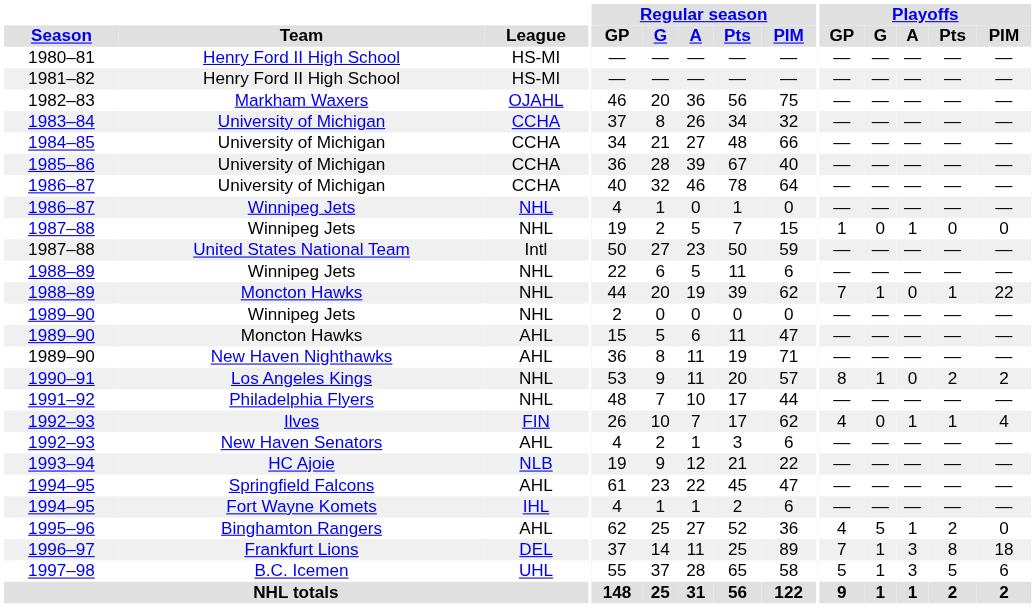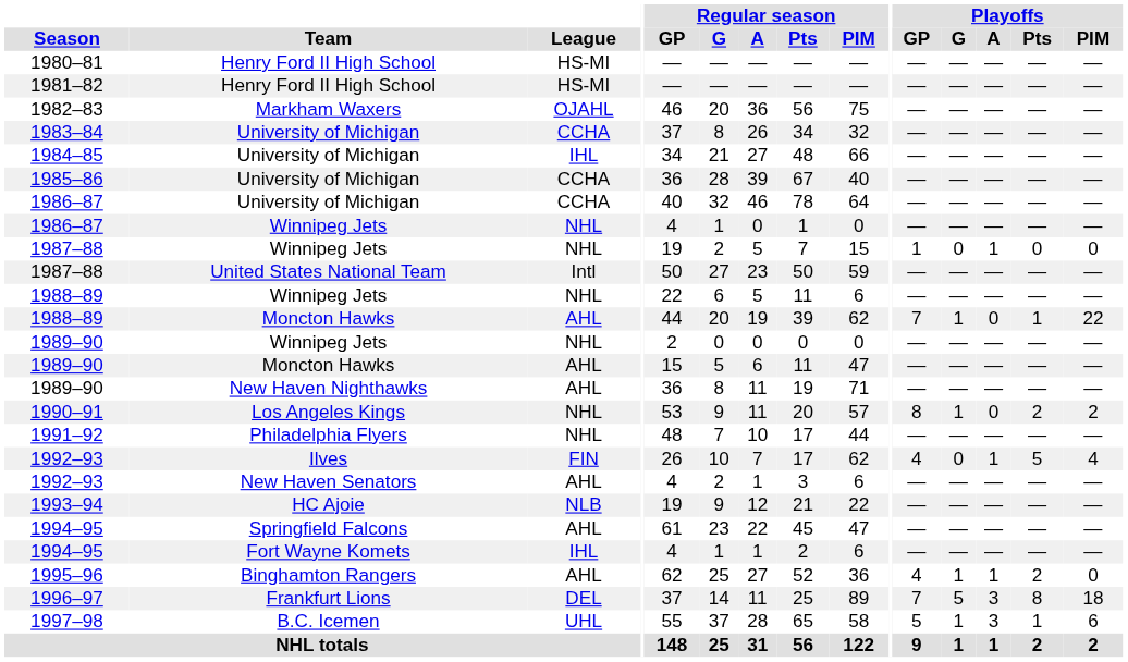 <table border="0" cellpadding="1" cellspacing="0" style="text-align:center; width:60em">
 <tr bgcolor="#e0e0e0">
 <th colspan="3" bgcolor="#ffffff"></th>
 <th rowspan="100" bgcolor="#ffffff"></th>
 <th colspan="5"><a href='#'>Regular season</a></th>
 <th rowspan="100" bgcolor="#ffffff"></th>
 <th colspan="5"><a href='#'>Playoffs</a></th>
 </tr>
 <tr bgcolor="#e0e0e0">
 <th><a href='#'>Season</a></th>
 <th>Team</th>
 <th>League</th>
 <th>GP</th>
 <th><a href='#'>G</a></th>
 <th><a href='#'>A</a></th>
 <th><a href='#'>Pts</a></th>
 <th><a href='#'>PIM</a></th>
 <th>GP</th>
 <th>G</th>
 <th>A</th>
 <th>Pts</th>
 <th>PIM</th>
 </tr>
 <tr>
 <td>1980–81</td>
 <td><a href='#'>Henry Ford II High School</a></td>
 <td>HS-MI</td>
 <td>—</td>
 <td>—</td>
 <td>—</td>
 <td>—</td>
 <td>—</td>
 <td>—</td>
 <td>—</td>
 <td>—</td>
 <td>—</td>
 <td>—</td>
 </tr>
 <tr bgcolor="#f0f0f0">
 <td>1981–82</td>
 <td>Henry Ford II High School</td>
 <td>HS-MI</td>
 <td>—</td>
 <td>—</td>
 <td>—</td>
 <td>—</td>
 <td>—</td>
 <td>—</td>
 <td>—</td>
 <td>—</td>
 <td>—</td>
 <td>—</td>
 </tr>
 <tr>
 <td>1982–83</td>
 <td><a href='#'>Markham Waxers</a></td>
 <td><a href='#'>OJAHL</a></td>
 <td>46</td>
 <td>20</td>
 <td>36</td>
 <td>56</td>
 <td>75</td>
 <td>—</td>
 <td>—</td>
 <td>—</td>
 <td>—</td>
 <td>—</td>
 </tr>
 <tr bgcolor="#f0f0f0">
 <td><a href='#'>1983–84</a></td>
 <td><a href='#'>University of Michigan</a></td>
 <td><a href='#'>CCHA</a></td>
 <td>37</td>
 <td>8</td>
 <td>26</td>
 <td>34</td>
 <td>32</td>
 <td>—</td>
 <td>—</td>
 <td>—</td>
 <td>—</td>
 <td>—</td>
 </tr>
 <tr>
 <td><a href='#'>1984–85</a></td>
 <td>University of Michigan</td>
-<td>CCHA</td>
+<td><a href='#'>IHL</a></td>
 <td>34</td>
 <td>21</td>
 <td>27</td>
 <td>48</td>
 <td>66</td>
 <td>—</td>
 <td>—</td>
 <td>—</td>
 <td>—</td>
 <td>—</td>
 </tr>
 <tr bgcolor="#f0f0f0">
 <td><a href='#'>1985–86</a></td>
 <td>University of Michigan</td>
 <td>CCHA</td>
 <td>36</td>
 <td>28</td>
 <td>39</td>
 <td>67</td>
 <td>40</td>
 <td>—</td>
 <td>—</td>
 <td>—</td>
 <td>—</td>
 <td>—</td>
 </tr>
 <tr>
 <td><a href='#'>1986–87</a></td>
 <td>University of Michigan</td>
 <td>CCHA</td>
 <td>40</td>
 <td>32</td>
 <td>46</td>
 <td>78</td>
 <td>64</td>
 <td>—</td>
 <td>—</td>
 <td>—</td>
 <td>—</td>
 <td>—</td>
 </tr>
 <tr bgcolor="#f0f0f0">
 <td><a href='#'>1986–87</a></td>
 <td><a href='#'>Winnipeg Jets</a></td>
 <td><a href='#'>NHL</a></td>
 <td>4</td>
 <td>1</td>
 <td>0</td>
 <td>1</td>
 <td>0</td>
 <td>—</td>
 <td>—</td>
 <td>—</td>
 <td>—</td>
 <td>—</td>
 </tr>
 <tr>
 <td><a href='#'>1987–88</a></td>
 <td>Winnipeg Jets</td>
 <td>NHL</td>
 <td>19</td>
 <td>2</td>
 <td>5</td>
 <td>7</td>
 <td>15</td>
 <td>1</td>
 <td>0</td>
 <td>1</td>
 <td>0</td>
 <td>0</td>
 </tr>
 <tr bgcolor="#f0f0f0">
 <td>1987–88</td>
 <td><a href='#'>United States National Team</a></td>
 <td>Intl</td>
 <td>50</td>
 <td>27</td>
 <td>23</td>
 <td>50</td>
 <td>59</td>
 <td>—</td>
 <td>—</td>
 <td>—</td>
 <td>—</td>
 <td>—</td>
 </tr>
 <tr>
 <td><a href='#'>1988–89</a></td>
 <td>Winnipeg Jets</td>
 <td>NHL</td>
 <td>22</td>
 <td>6</td>
 <td>5</td>
 <td>11</td>
 <td>6</td>
 <td>—</td>
 <td>—</td>
 <td>—</td>
 <td>—</td>
 <td>—</td>
 </tr>
 <tr bgcolor="#f0f0f0">
 <td><a href='#'>1988–89</a></td>
 <td><a href='#'>Moncton Hawks</a></td>
-<td>NHL</td>
+<td><a href='#'>AHL</a></td>
 <td>44</td>
 <td>20</td>
 <td>19</td>
 <td>39</td>
 <td>62</td>
 <td>7</td>
 <td>1</td>
 <td>0</td>
 <td>1</td>
 <td>22</td>
 </tr>
 <tr>
 <td><a href='#'>1989–90</a></td>
 <td>Winnipeg Jets</td>
 <td>NHL</td>
 <td>2</td>
 <td>0</td>
 <td>0</td>
 <td>0</td>
 <td>0</td>
 <td>—</td>
 <td>—</td>
 <td>—</td>
 <td>—</td>
 <td>—</td>
 </tr>
 <tr bgcolor="#f0f0f0">
 <td><a href='#'>1989–90</a></td>
 <td>Moncton Hawks</td>
 <td>AHL</td>
 <td>15</td>
 <td>5</td>
 <td>6</td>
 <td>11</td>
 <td>47</td>
 <td>—</td>
 <td>—</td>
 <td>—</td>
 <td>—</td>
 <td>—</td>
 </tr>
 <tr>
 <td>1989–90</td>
 <td><a href='#'>New Haven Nighthawks</a></td>
 <td>AHL</td>
 <td>36</td>
 <td>8</td>
 <td>11</td>
 <td>19</td>
 <td>71</td>
 <td>—</td>
 <td>—</td>
 <td>—</td>
 <td>—</td>
 <td>—</td>
 </tr>
 <tr bgcolor="#f0f0f0">
 <td><a href='#'>1990–91</a></td>
 <td><a href='#'>Los Angeles Kings</a></td>
 <td>NHL</td>
 <td>53</td>
 <td>9</td>
 <td>11</td>
 <td>20</td>
 <td>57</td>
 <td>8</td>
 <td>1</td>
 <td>0</td>
 <td>2</td>
 <td>2</td>
 </tr>
 <tr>
 <td><a href='#'>1991–92</a></td>
 <td><a href='#'>Philadelphia Flyers</a></td>
 <td>NHL</td>
 <td>48</td>
 <td>7</td>
 <td>10</td>
 <td>17</td>
 <td>44</td>
 <td>—</td>
 <td>—</td>
 <td>—</td>
 <td>—</td>
 <td>—</td>
 </tr>
 <tr bgcolor="#f0f0f0">
 <td><a href='#'>1992–93</a></td>
 <td><a href='#'>Ilves</a></td>
 <td><a href='#'>FIN</a></td>
 <td>26</td>
 <td>10</td>
 <td>7</td>
 <td>17</td>
 <td>62</td>
 <td>4</td>
 <td>0</td>
 <td>1</td>
-<td>1</td>
+<td>5</td>
 <td>4</td>
 </tr>
 <tr>
 <td><a href='#'>1992–93</a></td>
 <td><a href='#'>New Haven Senators</a></td>
 <td>AHL</td>
 <td>4</td>
 <td>2</td>
 <td>1</td>
 <td>3</td>
 <td>6</td>
 <td>—</td>
 <td>—</td>
 <td>—</td>
 <td>—</td>
 <td>—</td>
 </tr>
 <tr bgcolor="#f0f0f0">
 <td><a href='#'>1993–94</a></td>
 <td><a href='#'>HC Ajoie</a></td>
 <td><a href='#'>NLB</a></td>
 <td>19</td>
 <td>9</td>
 <td>12</td>
 <td>21</td>
 <td>22</td>
 <td>—</td>
 <td>—</td>
 <td>—</td>
 <td>—</td>
 <td>—</td>
 </tr>
 <tr>
 <td><a href='#'>1994–95</a></td>
 <td><a href='#'>Springfield Falcons</a></td>
 <td>AHL</td>
 <td>61</td>
 <td>23</td>
 <td>22</td>
 <td>45</td>
 <td>47</td>
 <td>—</td>
 <td>—</td>
 <td>—</td>
 <td>—</td>
 <td>—</td>
 </tr>
 <tr bgcolor="#f0f0f0">
 <td><a href='#'>1994–95</a></td>
 <td><a href='#'>Fort Wayne Komets</a></td>
 <td><a href='#'>IHL</a></td>
 <td>4</td>
 <td>1</td>
 <td>1</td>
 <td>2</td>
 <td>6</td>
 <td>—</td>
 <td>—</td>
 <td>—</td>
 <td>—</td>
 <td>—</td>
 </tr>
 <tr>
 <td><a href='#'>1995–96</a></td>
 <td><a href='#'>Binghamton Rangers</a></td>
 <td>AHL</td>
 <td>62</td>
 <td>25</td>
 <td>27</td>
 <td>52</td>
 <td>36</td>
 <td>4</td>
-<td>5</td>
+<td>1</td>
 <td>1</td>
 <td>2</td>
 <td>0</td>
 </tr>
 <tr bgcolor="#f0f0f0">
 <td><a href='#'>1996–97</a></td>
 <td><a href='#'>Frankfurt Lions</a></td>
 <td><a href='#'>DEL</a></td>
 <td>37</td>
 <td>14</td>
 <td>11</td>
 <td>25</td>
 <td>89</td>
 <td>7</td>
-<td>1</td>
+<td>5</td>
 <td>3</td>
 <td>8</td>
 <td>18</td>
 </tr>
 <tr>
 <td><a href='#'>1997–98</a></td>
 <td><a href='#'>B.C. Icemen</a></td>
 <td><a href='#'>UHL</a></td>
 <td>55</td>
 <td>37</td>
 <td>28</td>
 <td>65</td>
 <td>58</td>
 <td>5</td>
 <td>1</td>
 <td>3</td>
-<td>5</td>
+<td>1</td>
 <td>6</td>
 </tr>
 <tr bgcolor="#e0e0e0">
 <th colspan="3">NHL totals</th>
 <th>148</th>
 <th>25</th>
 <th>31</th>
 <th>56</th>
 <th>122</th>
 <th>9</th>
 <th>1</th>
 <th>1</th>
 <th>2</th>
 <th>2</th>
 </tr>
 </table>
